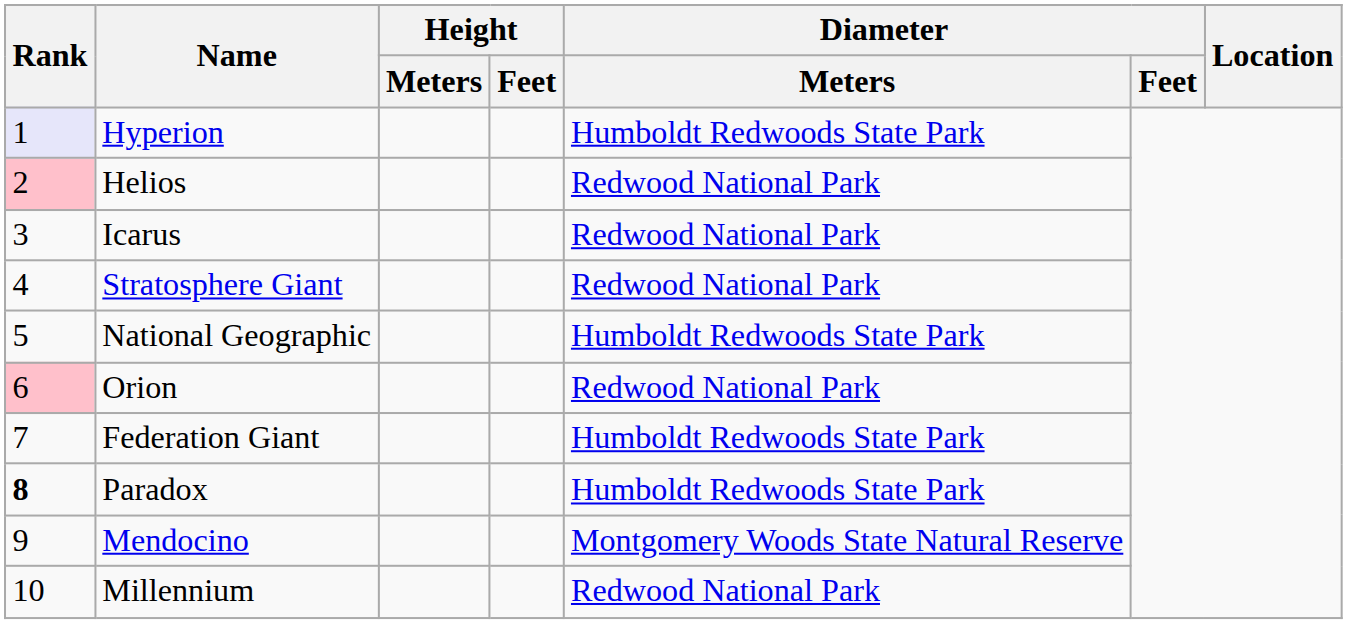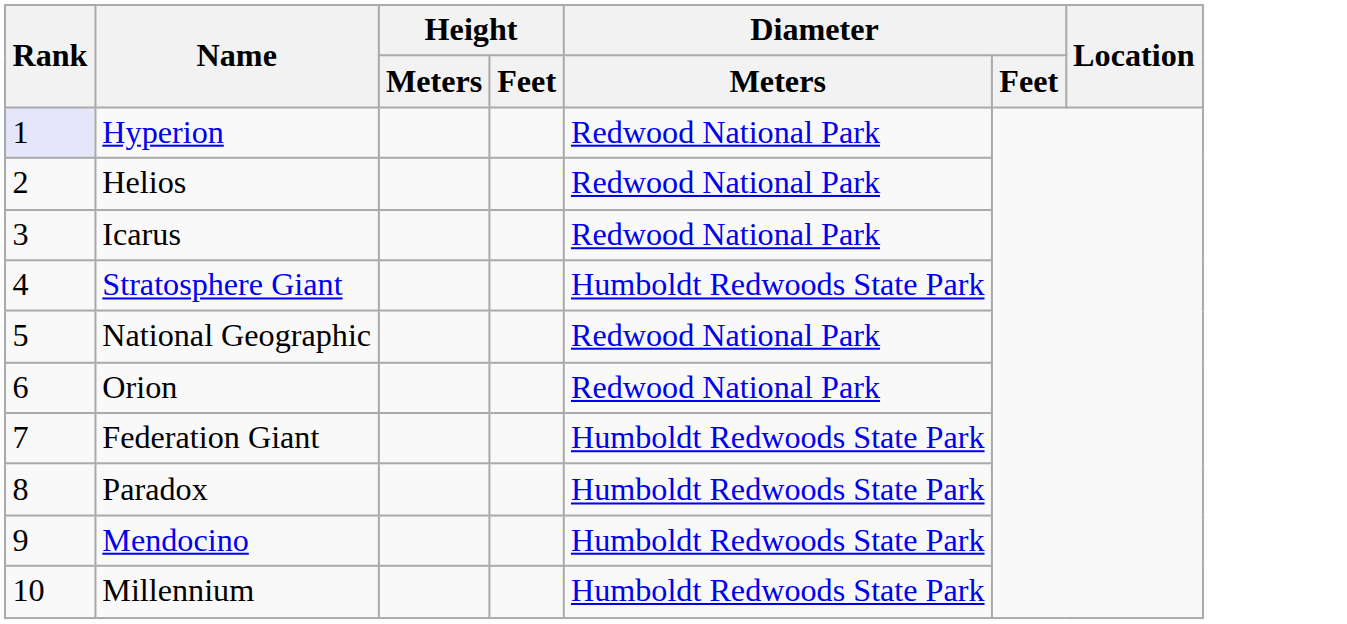 <table class="wikitable sortable">
 <tr>
 <th rowspan=2>Rank</th>
 <th rowspan=2>Name</th>
 <th colspan=2>Height</th>
 <th colspan=2>Diameter</th>
 <th rowspan=2>Location</th>
 </tr>
 <tr>
 <th>Meters</th>
 <th>Feet</th>
 <th>Meters</th>
 <th>Feet</th>
 </tr>
 <tr>
 <td style="background: lavender;">1</td>
 <td><a href='#'>Hyperion</a></td>
 <td></td>
 <td></td>
-<td><a href='#'>Humboldt Redwoods State Park</a></td>
+<td><a href='#'>Redwood National Park</a></td>
 </tr>
 <tr>
-<td style="background: pink;">2</td>
+<td>2</td>
 <td>Helios</td>
 <td></td>
 <td></td>
 <td><a href='#'>Redwood National Park</a></td>
 </tr>
 <tr>
 <td>3</td>
 <td>Icarus</td>
 <td></td>
 <td></td>
 <td><a href='#'>Redwood National Park</a></td>
 </tr>
 <tr>
 <td>4</td>
 <td><a href='#'>Stratosphere Giant</a></td>
 <td></td>
 <td></td>
-<td><a href='#'>Redwood National Park</a></td>
+<td><a href='#'>Humboldt Redwoods State Park</a></td>
 </tr>
 <tr>
 <td>5</td>
 <td>National Geographic</td>
 <td></td>
 <td></td>
-<td><a href='#'>Humboldt Redwoods State Park</a></td>
+<td><a href='#'>Redwood National Park</a></td>
 </tr>
 <tr>
-<td style="background: pink;">6</td>
+<td>6</td>
 <td>Orion</td>
 <td></td>
 <td></td>
 <td><a href='#'>Redwood National Park</a></td>
 </tr>
 <tr>
 <td>7</td>
 <td>Federation Giant</td>
 <td></td>
 <td></td>
 <td><a href='#'>Humboldt Redwoods State Park</a></td>
 </tr>
 <tr>
-<td><strong>8</strong></td>
+<td>8</td>
 <td>Paradox</td>
 <td></td>
 <td></td>
 <td><a href='#'>Humboldt Redwoods State Park</a></td>
 </tr>
 <tr>
 <td>9</td>
 <td><a href='#'>Mendocino</a></td>
 <td></td>
 <td></td>
-<td><a href='#'>Montgomery Woods State Natural Reserve</a></td>
+<td><a href='#'>Humboldt Redwoods State Park</a></td>
 </tr>
 <tr>
 <td>10</td>
 <td>Millennium</td>
 <td></td>
 <td></td>
-<td><a href='#'>Redwood National Park</a></td>
+<td><a href='#'>Humboldt Redwoods State Park</a></td>
 </tr>
 </table>
